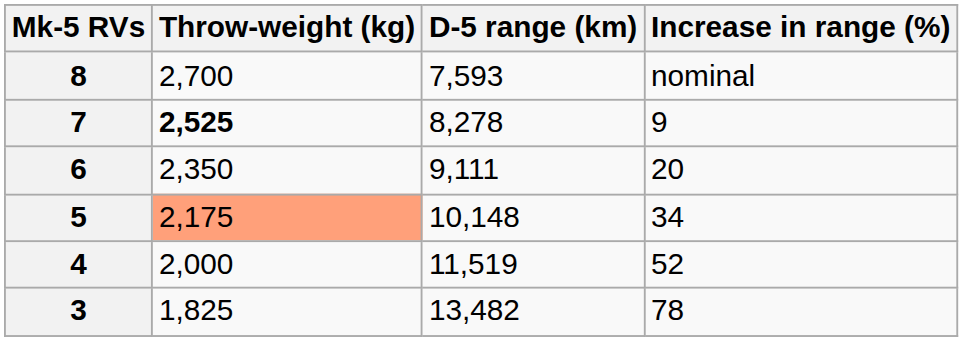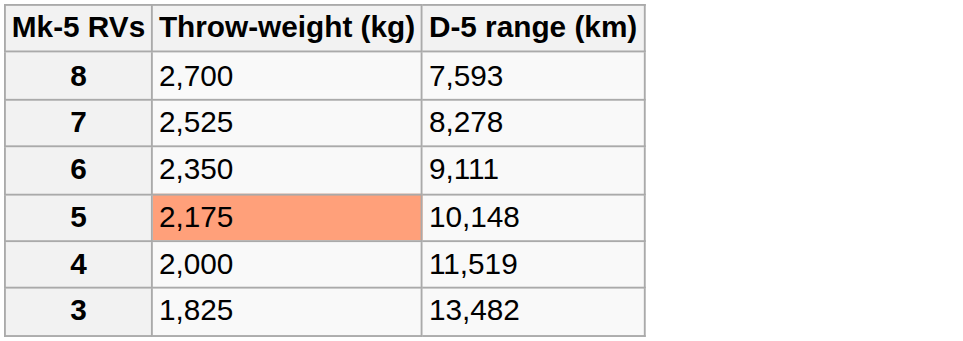 <table class="wikitable mw-collapsible">
 <tr>
 <th>Mk-5 RVs</th>
 <th>Throw-weight (kg)</th>
 <th>D-5 range (km)</th>
-<th>Increase in range (%)</th>
 </tr>
 <tr>
 <th>8</th>
 <td>2,700</td>
 <td>7,593</td>
-<td>nominal</td>
 </tr>
 <tr>
 <th>7</th>
-<td><strong>2,525</strong></td>
+<td>2,525</td>
 <td>8,278</td>
-<td>9</td>
 </tr>
 <tr>
 <th>6</th>
 <td>2,350</td>
 <td>9,111</td>
-<td>20</td>
 </tr>
 <tr>
 <th>5</th>
 <td style="background: lightsalmon;">2,175</td>
 <td>10,148</td>
-<td>34</td>
 </tr>
 <tr>
 <th>4</th>
 <td>2,000</td>
 <td>11,519</td>
-<td>52</td>
 </tr>
 <tr>
 <th>3</th>
 <td>1,825</td>
 <td>13,482</td>
-<td>78</td>
 </tr>
 </table>
